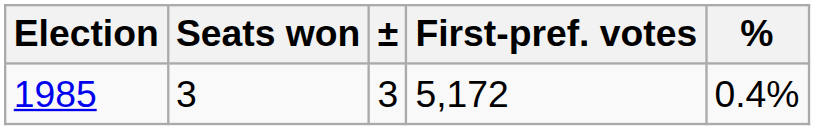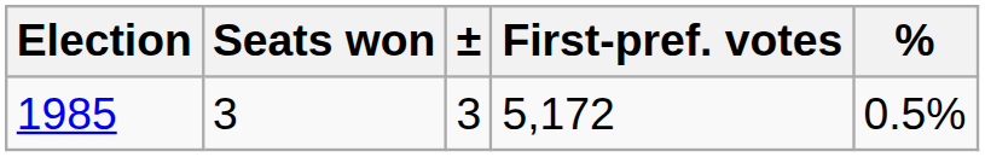 <table class="wikitable">
 <tr>
 <th>Election</th>
 <th>Seats won</th>
 <th>±</th>
 <th>First-pref. votes</th>
 <th>%</th>
 </tr>
 <tr>
 <td><a href='#'>1985</a></td>
 <td>3</td>
 <td>3</td>
 <td>5,172</td>
-<td>0.4%</td>
+<td>0.5%</td>
 </tr>
 </table>
